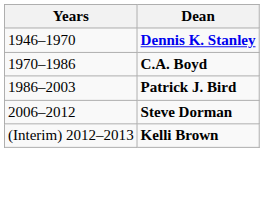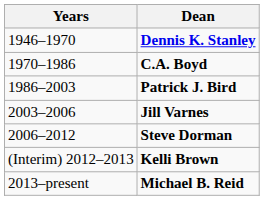 <table class="wikitable">
 <tr>
 <th>Years</th>
 <th>Dean</th>
 </tr>
 <tr>
 <td>1946–1970</td>
 <td><strong><a href='#'>Dennis K. Stanley</a></strong></td>
 </tr>
 <tr>
 <td>1970–1986</td>
 <td><strong>C.A. Boyd</strong></td>
 </tr>
 <tr>
 <td>1986–2003</td>
 <td><strong>Patrick J. Bird</strong></td>
 </tr>
 <tr>
+<td>2003–2006</td>
+<td><strong>Jill Varnes</strong></td>
+</tr>
+<tr>
 <td>2006–2012</td>
 <td><strong>Steve Dorman</strong></td>
 </tr>
 <tr>
 <td>(Interim) 2012–2013</td>
 <td><strong>Kelli Brown</strong></td>
 </tr>
+<tr>
+<td>2013–present</td>
+<td><strong>Michael B. Reid</strong></td>
+</tr>
 </table>
